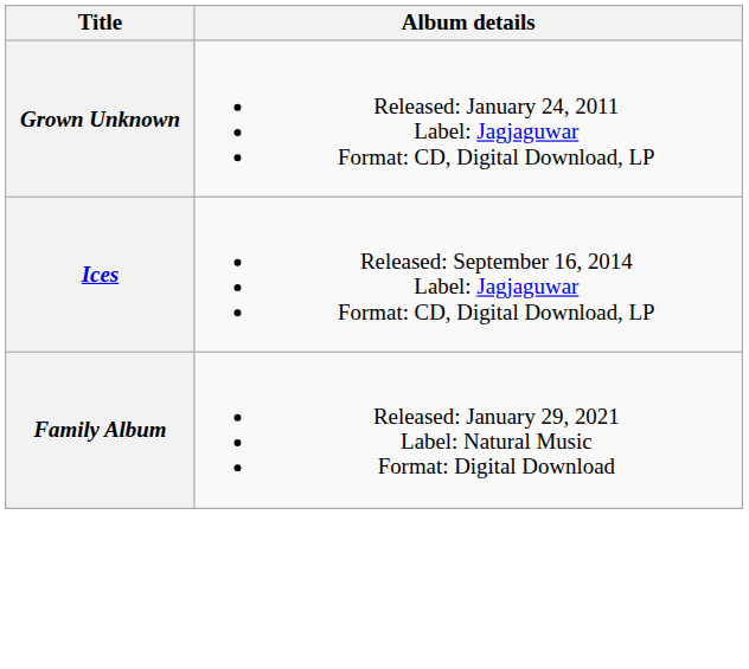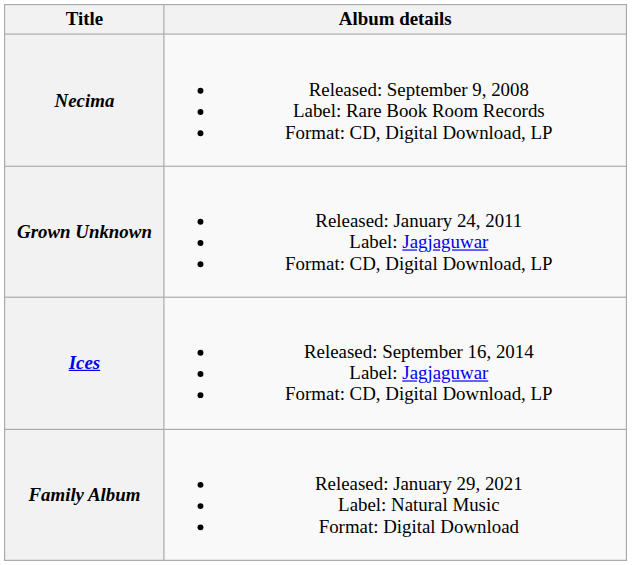 <table class="wikitable plainrowheaders" style="text-align:center;" border="1">
 <tr>
 <th scope="col" rowspan="1" style="width:8em;">Title</th>
 <th scope="col" rowspan="1" style="width:24em;">Album details</th>
+</tr>
+<tr>
+<th scope="row"><em>Necima</em></th>
+<td><br><ul><li>Released: September 9, 2008</li><li>Label: Rare Book Room Records</li><li>Format: CD, Digital Download, LP</li></ul></td>
 </tr>
 <tr>
 <th scope="row"><em>Grown Unknown</em></th>
 <td><br><ul><li>Released: January 24, 2011</li><li>Label: <a href='#'>Jagjaguwar</a></li><li>Format: CD, Digital Download, LP</li></ul></td>
 </tr>
 <tr>
 <th scope="row"><em><a href='#'>Ices</a></em></th>
 <td><br><ul><li>Released: September 16, 2014</li><li>Label: <a href='#'>Jagjaguwar</a></li><li>Format: CD, Digital Download, LP</li></ul></td>
 </tr>
 <tr>
 <th scope="row"><em>Family Album</em></th>
 <td><br><ul><li>Released: January 29, 2021</li><li>Label: Natural Music</li><li>Format: Digital Download</li></ul></td>
 </tr>
 </table>
